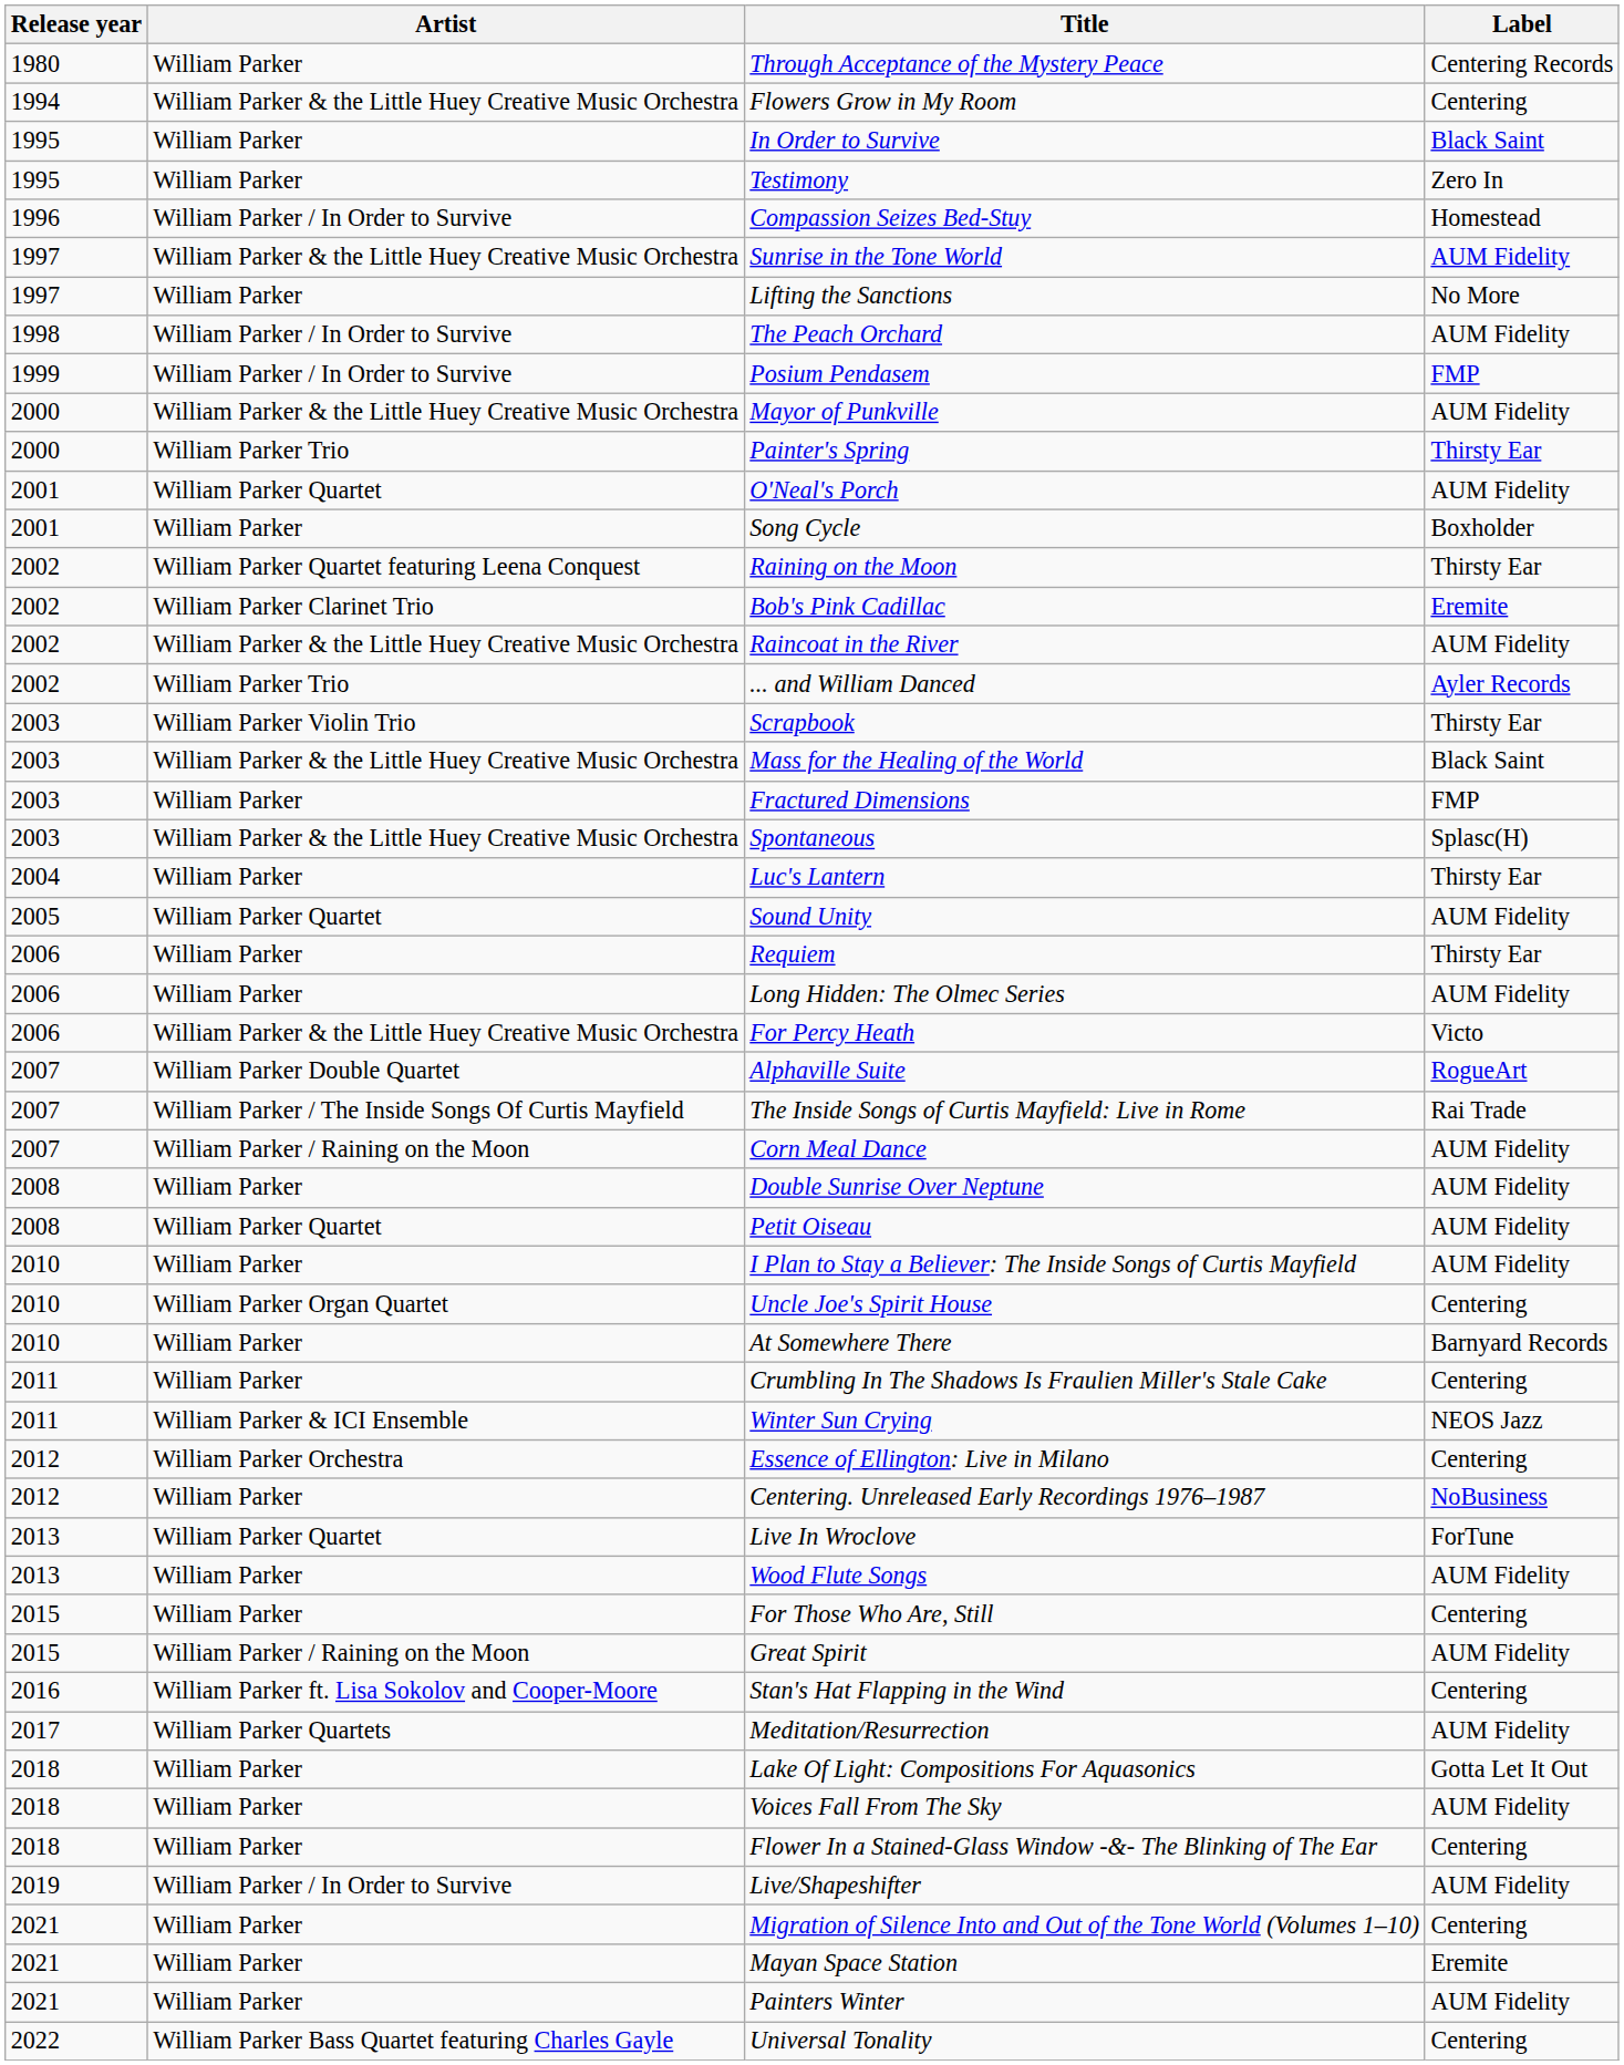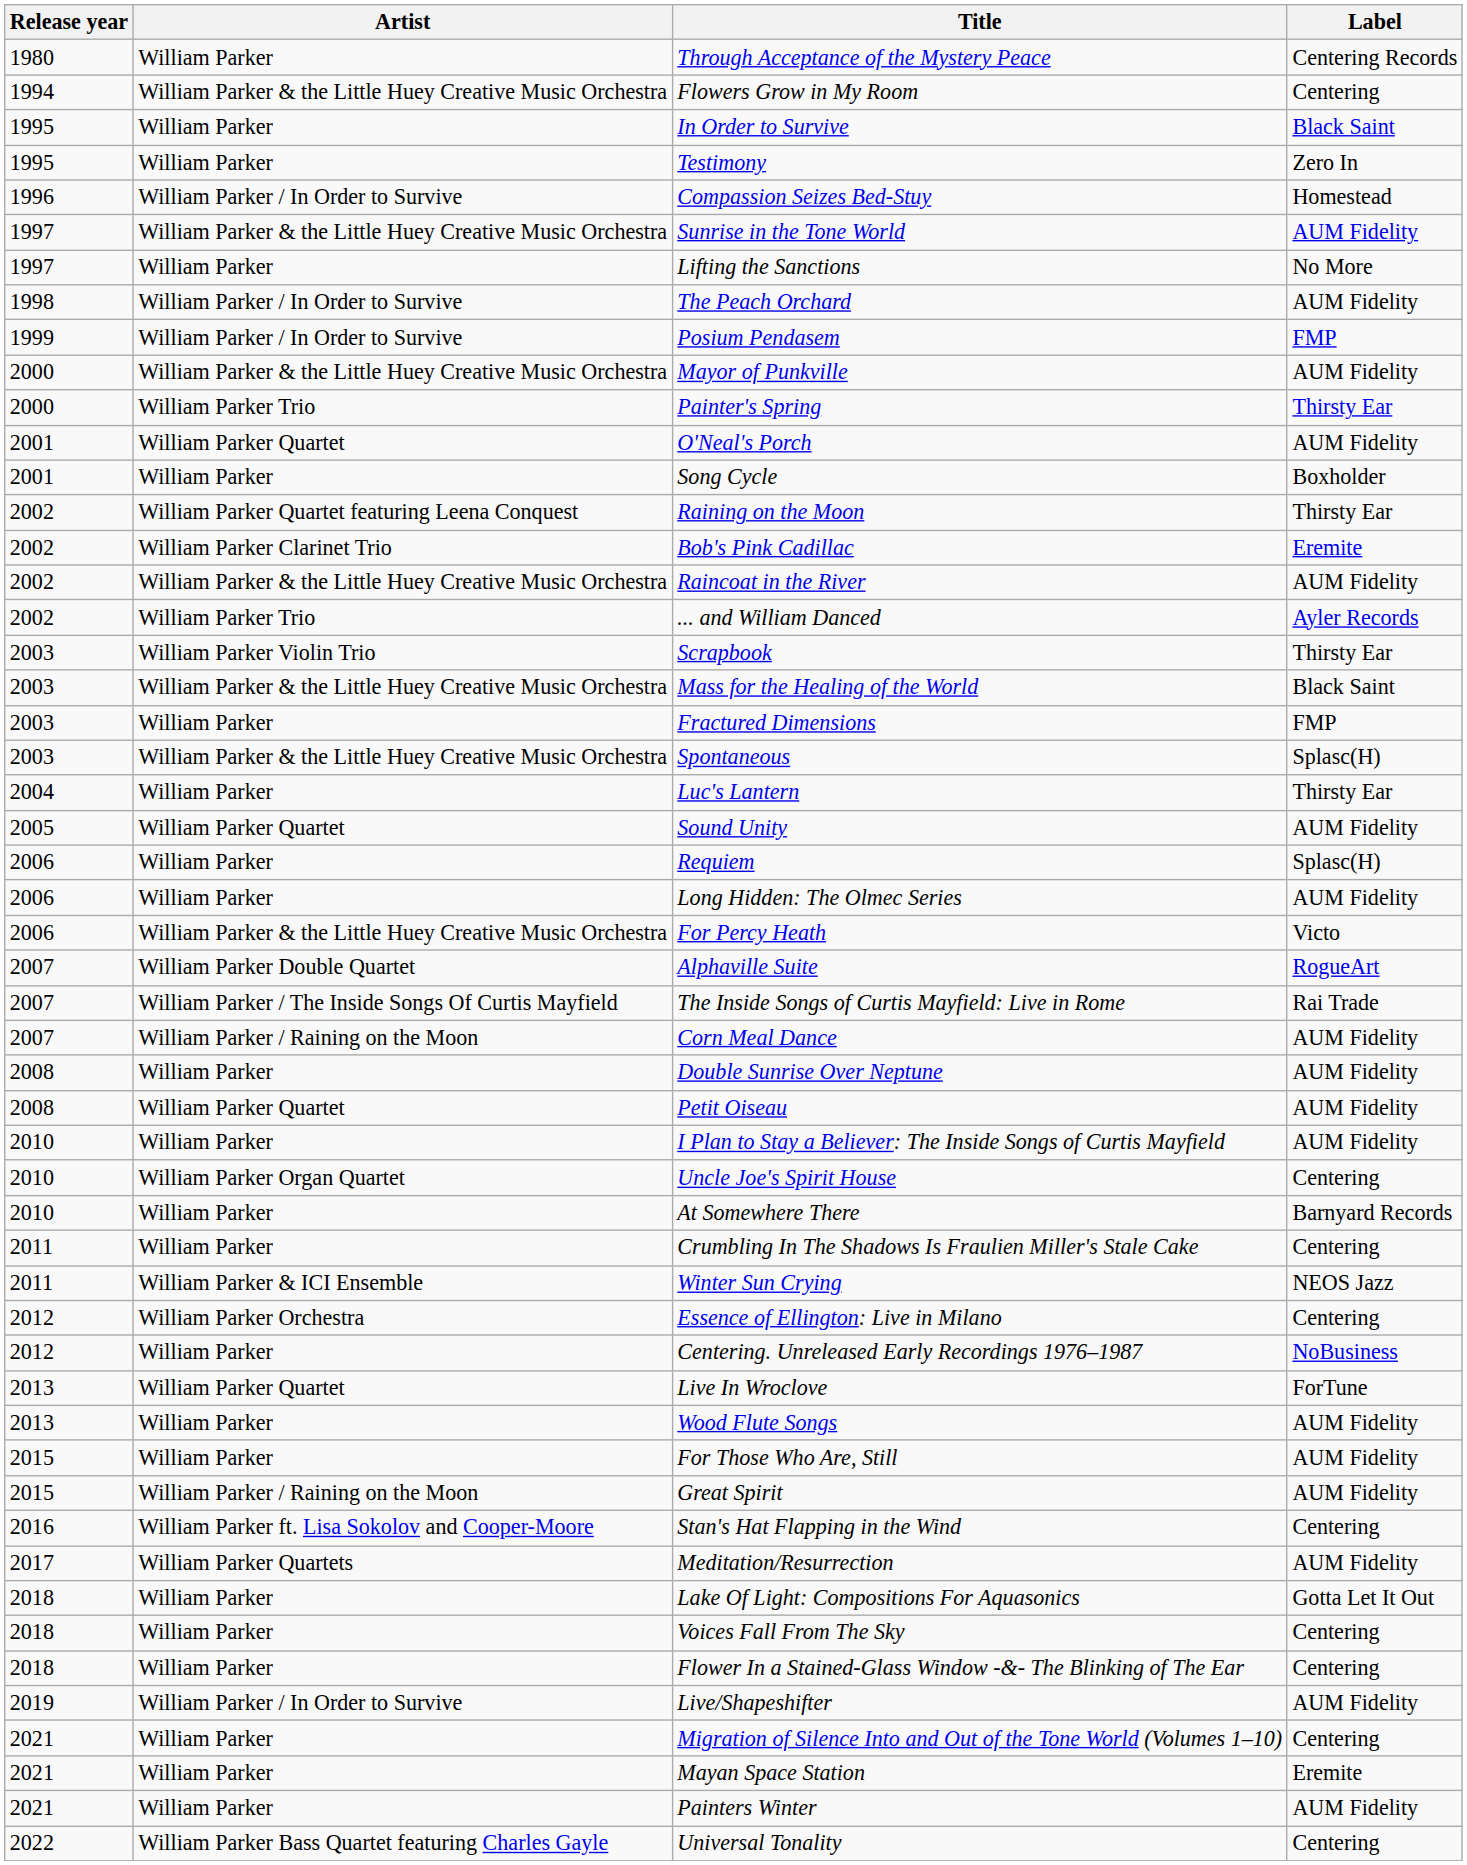 <table class="wikitable sortable">
 <tr>
 <th>Release year</th>
 <th>Artist</th>
 <th>Title</th>
 <th>Label</th>
 </tr>
 <tr>
 <td>1980</td>
 <td>William Parker</td>
 <td><em><a href='#'>Through Acceptance of the Mystery Peace</a></em></td>
 <td>Centering Records</td>
 </tr>
 <tr>
 <td>1994</td>
 <td>William Parker & the Little Huey Creative Music Orchestra</td>
 <td><em>Flowers Grow in My Room</em></td>
 <td>Centering</td>
 </tr>
 <tr>
 <td>1995</td>
 <td>William Parker</td>
 <td><em><a href='#'>In Order to Survive</a></em></td>
 <td><a href='#'>Black Saint</a></td>
 </tr>
 <tr>
 <td>1995</td>
 <td>William Parker</td>
 <td><em><a href='#'>Testimony</a></em></td>
 <td>Zero In</td>
 </tr>
 <tr>
 <td>1996</td>
 <td>William Parker / In Order to Survive</td>
 <td><em><a href='#'>Compassion Seizes Bed-Stuy</a></em></td>
 <td>Homestead</td>
 </tr>
 <tr>
 <td>1997</td>
 <td>William Parker & the Little Huey Creative Music Orchestra</td>
 <td><em><a href='#'>Sunrise in the Tone World</a></em></td>
 <td><a href='#'>AUM Fidelity</a></td>
 </tr>
 <tr>
 <td>1997</td>
 <td>William Parker</td>
 <td><em>Lifting the Sanctions</em></td>
 <td>No More</td>
 </tr>
 <tr>
 <td>1998</td>
 <td>William Parker / In Order to Survive</td>
 <td><em><a href='#'>The Peach Orchard</a></em></td>
 <td>AUM Fidelity</td>
 </tr>
 <tr>
 <td>1999</td>
 <td>William Parker / In Order to Survive</td>
 <td><em><a href='#'>Posium Pendasem</a></em></td>
 <td><a href='#'>FMP</a></td>
 </tr>
 <tr>
 <td>2000</td>
 <td>William Parker & the Little Huey Creative Music Orchestra</td>
 <td><em><a href='#'>Mayor of Punkville</a></em></td>
 <td>AUM Fidelity</td>
 </tr>
 <tr>
 <td>2000</td>
 <td>William Parker Trio</td>
 <td><em><a href='#'>Painter's Spring</a></em></td>
 <td><a href='#'>Thirsty Ear</a></td>
 </tr>
 <tr>
 <td>2001</td>
 <td>William Parker Quartet</td>
 <td><em><a href='#'>O'Neal's Porch</a></em></td>
 <td>AUM Fidelity</td>
 </tr>
 <tr>
 <td>2001</td>
 <td>William Parker</td>
 <td><em>Song Cycle</em></td>
 <td>Boxholder</td>
 </tr>
 <tr>
 <td>2002</td>
 <td>William Parker Quartet featuring Leena Conquest</td>
 <td><em><a href='#'>Raining on the Moon</a></em></td>
 <td>Thirsty Ear</td>
 </tr>
 <tr>
 <td>2002</td>
 <td>William Parker Clarinet Trio</td>
 <td><em><a href='#'>Bob's Pink Cadillac</a></em></td>
 <td><a href='#'>Eremite</a></td>
 </tr>
 <tr>
 <td>2002</td>
 <td>William Parker & the Little Huey Creative Music Orchestra</td>
 <td><em><a href='#'>Raincoat in the River</a></em></td>
 <td>AUM Fidelity</td>
 </tr>
 <tr>
 <td>2002</td>
 <td>William Parker Trio</td>
 <td><em>... and William Danced</em></td>
 <td><a href='#'>Ayler Records</a></td>
 </tr>
 <tr>
 <td>2003</td>
 <td>William Parker Violin Trio</td>
 <td><em><a href='#'>Scrapbook</a></em></td>
 <td>Thirsty Ear</td>
 </tr>
 <tr>
 <td>2003</td>
 <td>William Parker & the Little Huey Creative Music Orchestra</td>
 <td><em><a href='#'>Mass for the Healing of the World</a></em></td>
 <td>Black Saint</td>
 </tr>
 <tr>
 <td>2003</td>
 <td>William Parker</td>
 <td><em><a href='#'>Fractured Dimensions</a></em></td>
 <td>FMP</td>
 </tr>
 <tr>
 <td>2003</td>
 <td>William Parker & the Little Huey Creative Music Orchestra</td>
 <td><em><a href='#'>Spontaneous</a></em></td>
 <td>Splasc(H)</td>
 </tr>
 <tr>
 <td>2004</td>
 <td>William Parker</td>
 <td><em><a href='#'>Luc's Lantern</a></em></td>
 <td>Thirsty Ear</td>
 </tr>
 <tr>
 <td>2005</td>
 <td>William Parker Quartet</td>
 <td><em><a href='#'>Sound Unity</a></em></td>
 <td>AUM Fidelity</td>
 </tr>
 <tr>
 <td>2006</td>
 <td>William Parker</td>
 <td><em><a href='#'>Requiem</a></em></td>
-<td>Thirsty Ear</td>
+<td>Splasc(H)</td>
 </tr>
 <tr>
 <td>2006</td>
 <td>William Parker</td>
 <td><em>Long Hidden: The Olmec Series</em></td>
 <td>AUM Fidelity</td>
 </tr>
 <tr>
 <td>2006</td>
 <td>William Parker & the Little Huey Creative Music Orchestra</td>
 <td><em><a href='#'>For Percy Heath</a></em></td>
 <td>Victo</td>
 </tr>
 <tr>
 <td>2007</td>
 <td>William Parker Double Quartet</td>
 <td><em><a href='#'>Alphaville Suite</a></em></td>
 <td><a href='#'>RogueArt</a></td>
 </tr>
 <tr>
 <td>2007</td>
 <td>William Parker / The Inside Songs Of Curtis Mayfield</td>
 <td><em>The Inside Songs of Curtis Mayfield: Live in Rome</em></td>
 <td>Rai Trade</td>
 </tr>
 <tr>
 <td>2007</td>
 <td>William Parker / Raining on the Moon</td>
 <td><em><a href='#'>Corn Meal Dance</a></em></td>
 <td>AUM Fidelity</td>
 </tr>
 <tr>
 <td>2008</td>
 <td>William Parker</td>
 <td><em><a href='#'>Double Sunrise Over Neptune</a></em></td>
 <td>AUM Fidelity</td>
 </tr>
 <tr>
 <td>2008</td>
 <td>William Parker Quartet</td>
 <td><em><a href='#'>Petit Oiseau</a></em></td>
 <td>AUM Fidelity</td>
 </tr>
 <tr>
 <td>2010</td>
 <td>William Parker</td>
 <td><em><a href='#'>I Plan to Stay a Believer</a>: The Inside Songs of Curtis Mayfield</em></td>
 <td>AUM Fidelity</td>
 </tr>
 <tr>
 <td>2010</td>
 <td>William Parker Organ Quartet</td>
 <td><em><a href='#'>Uncle Joe's Spirit House</a></em></td>
 <td>Centering</td>
 </tr>
 <tr>
 <td>2010</td>
 <td>William Parker</td>
 <td><em>At Somewhere There</em></td>
 <td>Barnyard Records</td>
 </tr>
 <tr>
 <td>2011</td>
 <td>William Parker</td>
 <td><em>Crumbling In The Shadows Is Fraulien Miller's Stale Cake</em></td>
 <td>Centering</td>
 </tr>
 <tr>
 <td>2011</td>
 <td>William Parker & ICI Ensemble</td>
 <td><em><a href='#'>Winter Sun Crying</a></em></td>
 <td>NEOS Jazz</td>
 </tr>
 <tr>
 <td>2012</td>
 <td>William Parker Orchestra</td>
 <td><em><a href='#'>Essence of Ellington</a>: Live in Milano</em></td>
 <td>Centering</td>
 </tr>
 <tr>
 <td>2012</td>
 <td>William Parker</td>
 <td><em>Centering. Unreleased Early Recordings 1976–1987</em></td>
 <td><a href='#'>NoBusiness</a></td>
 </tr>
 <tr>
 <td>2013</td>
 <td>William Parker Quartet</td>
 <td><em>Live In Wroclove</em></td>
 <td>ForTune</td>
 </tr>
 <tr>
 <td>2013</td>
 <td>William Parker</td>
 <td><em><a href='#'>Wood Flute Songs</a></em></td>
 <td>AUM Fidelity</td>
 </tr>
 <tr>
 <td>2015</td>
 <td>William Parker</td>
 <td><em>For Those Who Are, Still</em></td>
-<td>Centering</td>
+<td>AUM Fidelity</td>
 </tr>
 <tr>
 <td>2015</td>
 <td>William Parker / Raining on the Moon</td>
 <td><em>Great Spirit</em></td>
 <td>AUM Fidelity</td>
 </tr>
 <tr>
 <td>2016</td>
 <td>William Parker ft. <a href='#'>Lisa Sokolov</a> and <a href='#'>Cooper-Moore</a></td>
 <td><em>Stan's Hat Flapping in the Wind</em></td>
 <td>Centering</td>
 </tr>
 <tr>
 <td>2017</td>
 <td>William Parker Quartets</td>
 <td><em>Meditation/Resurrection</em></td>
 <td>AUM Fidelity</td>
 </tr>
 <tr>
 <td>2018</td>
 <td>William Parker</td>
 <td><em>Lake Of Light: Compositions For Aquasonics</em></td>
 <td>Gotta Let It Out</td>
 </tr>
 <tr>
 <td>2018</td>
 <td>William Parker</td>
 <td><em>Voices Fall From The Sky</em></td>
-<td>AUM Fidelity</td>
+<td>Centering</td>
 </tr>
 <tr>
 <td>2018</td>
 <td>William Parker</td>
 <td><em>Flower In a Stained-Glass Window -&- The Blinking of The Ear</em></td>
 <td>Centering</td>
 </tr>
 <tr>
 <td>2019</td>
 <td>William Parker / In Order to Survive</td>
 <td><em>Live/Shapeshifter</em></td>
 <td>AUM Fidelity</td>
 </tr>
 <tr>
 <td>2021</td>
 <td>William Parker</td>
 <td><em><a href='#'>Migration of Silence Into and Out of the Tone World</a> (Volumes 1–10)</em></td>
 <td>Centering</td>
 </tr>
 <tr>
 <td>2021</td>
 <td>William Parker</td>
 <td><em>Mayan Space Station</em></td>
 <td>Eremite</td>
 </tr>
 <tr>
 <td>2021</td>
 <td>William Parker</td>
 <td><em>Painters Winter</em></td>
 <td>AUM Fidelity</td>
 </tr>
 <tr>
 <td>2022</td>
 <td>William Parker Bass Quartet featuring <a href='#'>Charles Gayle</a></td>
 <td><em>Universal Tonality</em></td>
 <td>Centering</td>
 </tr>
 </table>
